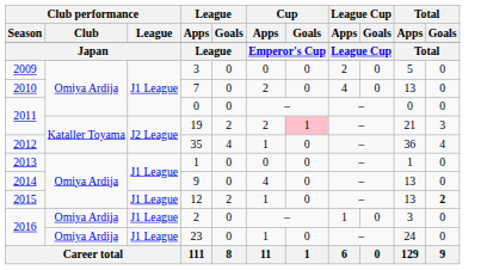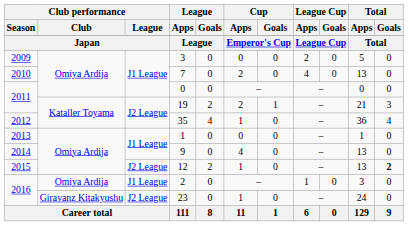 <table class="wikitable" style="text-align:center">
 <tr>
 <th colspan=3>Club performance</th>
 <th colspan=2>League</th>
 <th colspan=2>Cup</th>
 <th colspan=2>League Cup</th>
 <th colspan=2>Total</th>
 </tr>
 <tr>
 <th>Season</th>
 <th>Club</th>
 <th>League</th>
 <th>Apps</th>
 <th>Goals</th>
 <th>Apps</th>
 <th>Goals</th>
 <th>Apps</th>
 <th>Goals</th>
 <th>Apps</th>
 <th>Goals</th>
 </tr>
 <tr>
 </tr>
 <tr>
 <th colspan=3>Japan</th>
 <th colspan=2>League</th>
 <th colspan=2><a href='#'>Emperor's Cup</a></th>
 <th colspan=2><a href='#'>League Cup</a></th>
 <th colspan=2>Total</th>
 </tr>
 <tr>
 <td><a href='#'>2009</a></td>
 <td rowspan="3"><a href='#'>Omiya Ardija</a></td>
 <td rowspan="3"><a href='#'>J1 League</a></td>
 <td>3</td>
 <td>0</td>
 <td>0</td>
 <td>0</td>
 <td>2</td>
 <td>0</td>
 <td>5</td>
 <td>0</td>
 </tr>
 <tr>
 <td><a href='#'>2010</a></td>
 <td>7</td>
 <td>0</td>
 <td>2</td>
 <td>0</td>
 <td>4</td>
 <td>0</td>
 <td>13</td>
 <td>0</td>
 </tr>
 <tr>
 <td rowspan="2"><a href='#'>2011</a></td>
 <td>0</td>
 <td>0</td>
 <td colspan="2">–</td>
 <td colspan="2">–</td>
 <td>0</td>
 <td>0</td>
 </tr>
 <tr>
 <td rowspan="2"><a href='#'>Kataller Toyama</a></td>
 <td rowspan="2"><a href='#'>J2 League</a></td>
 <td>19</td>
 <td>2</td>
 <td>2</td>
-<td style="background: pink;">1</td>
+<td>1</td>
 <td colspan="2">–</td>
 <td>21</td>
 <td>3</td>
 </tr>
 <tr>
 <td><a href='#'>2012</a></td>
 <td>35</td>
 <td>4</td>
 <td>1</td>
 <td>0</td>
 <td colspan="2">–</td>
 <td>36</td>
 <td>4</td>
 </tr>
 <tr>
 <td><a href='#'>2013</a></td>
 <td rowspan="3"><a href='#'>Omiya Ardija</a></td>
 <td rowspan="2"><a href='#'>J1 League</a></td>
 <td>1</td>
 <td>0</td>
 <td>0</td>
 <td>0</td>
 <td colspan="2">–</td>
 <td>1</td>
 <td>0</td>
 </tr>
 <tr>
 <td><a href='#'>2014</a></td>
 <td>9</td>
 <td>0</td>
 <td>4</td>
 <td>0</td>
 <td colspan="2">–</td>
 <td>13</td>
 <td>0</td>
 </tr>
 <tr>
 <td><a href='#'>2015</a></td>
-<td><a href='#'>J1 League</a></td>
+<td><a href='#'>J2 League</a></td>
 <td>12</td>
 <td>2</td>
 <td>1</td>
 <td>0</td>
 <td colspan="2">–</td>
 <td>13</td>
 <td><strong>2</strong></td>
 </tr>
 <tr>
 <td rowspan="2"><a href='#'>2016</a></td>
 <td><a href='#'>Omiya Ardija</a></td>
 <td><a href='#'>J1 League</a></td>
 <td>2</td>
 <td>0</td>
 <td colspan="2">–</td>
 <td>1</td>
 <td>0</td>
 <td>3</td>
 <td>0</td>
 </tr>
 <tr>
-<td><a href='#'>Omiya Ardija</a></td>
-<td><a href='#'>J1 League</a></td>
+<td><a href='#'>Giravanz Kitakyushu</a></td>
+<td><a href='#'>J2 League</a></td>
 <td>23</td>
 <td>0</td>
 <td>1</td>
 <td>0</td>
 <td colspan="2">–</td>
 <td>24</td>
 <td>0</td>
 </tr>
 <tr>
 <th colspan=3>Career total</th>
 <th>111</th>
 <th>8</th>
 <th>11</th>
 <th>1</th>
 <th>6</th>
 <th>0</th>
 <th>129</th>
 <th>9</th>
 </tr>
 </table>
